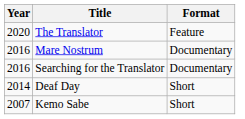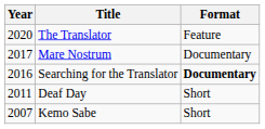 <table class="wikitable">
 <tr>
 <th>Year</th>
 <th>Title</th>
 <th>Format</th>
 </tr>
 <tr>
 <td>2020</td>
 <td><a href='#'>The Translator</a></td>
 <td>Feature</td>
 </tr>
 <tr>
-<td>2016</td>
+<td>2017</td>
 <td><a href='#'>Mare Nostrum</a></td>
 <td>Documentary</td>
 </tr>
 <tr>
 <td>2016</td>
 <td>Searching for the Translator</td>
-<td>Documentary</td>
+<td><strong>Documentary</strong></td>
 </tr>
 <tr>
-<td>2014</td>
+<td>2011</td>
 <td>Deaf Day</td>
 <td>Short</td>
 </tr>
 <tr>
 <td>2007</td>
 <td>Kemo Sabe</td>
 <td>Short</td>
 </tr>
 </table>
